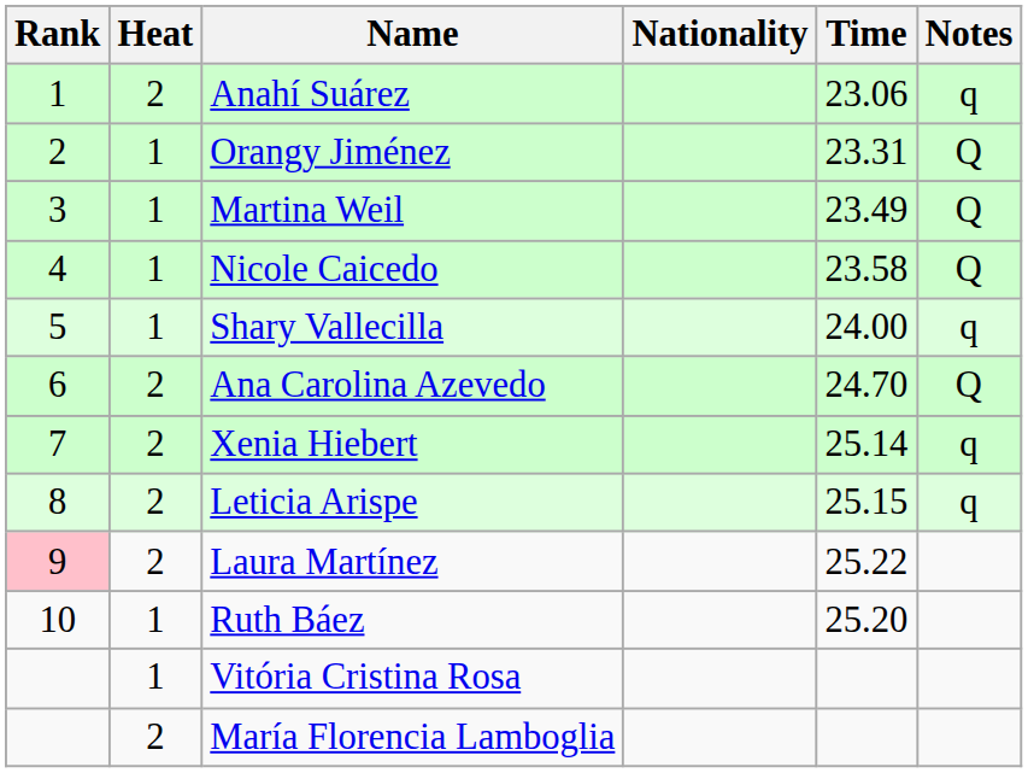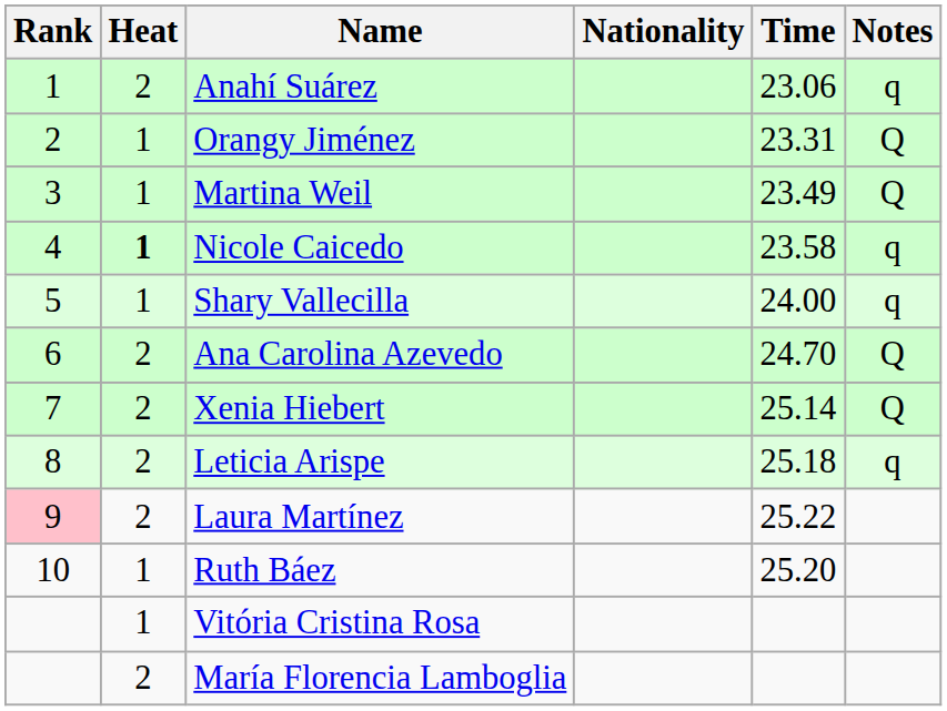 <table class="wikitable sortable" style="text-align:center">
 <tr>
 <th>Rank</th>
 <th>Heat</th>
 <th>Name</th>
 <th>Nationality</th>
 <th>Time</th>
 <th>Notes</th>
 </tr>
 <tr bgcolor=ccffcc>
 <td>1</td>
 <td>2</td>
 <td align=left><a href='#'>Anahí Suárez</a></td>
 <td align=left></td>
 <td>23.06</td>
 <td>q</td>
 </tr>
 <tr bgcolor=ccffcc>
 <td>2</td>
 <td>1</td>
 <td align=left><a href='#'>Orangy Jiménez</a></td>
 <td align=left></td>
 <td>23.31</td>
 <td>Q</td>
 </tr>
 <tr bgcolor=ccffcc>
 <td>3</td>
 <td>1</td>
 <td align=left><a href='#'>Martina Weil</a></td>
 <td align=left></td>
 <td>23.49</td>
 <td>Q</td>
 </tr>
 <tr bgcolor=ccffcc>
 <td>4</td>
-<td>1</td>
+<td><strong>1</strong></td>
 <td align=left><a href='#'>Nicole Caicedo</a></td>
 <td align=left></td>
 <td>23.58</td>
-<td>Q</td>
+<td>q</td>
 </tr>
 <tr bgcolor=ddffdd>
 <td>5</td>
 <td>1</td>
 <td align=left><a href='#'>Shary Vallecilla</a></td>
 <td align=left></td>
 <td>24.00</td>
 <td>q</td>
 </tr>
 <tr bgcolor=ccffcc>
 <td>6</td>
 <td>2</td>
 <td align=left><a href='#'>Ana Carolina Azevedo</a></td>
 <td align=left></td>
 <td>24.70</td>
 <td>Q</td>
 </tr>
 <tr bgcolor=ccffcc>
 <td>7</td>
 <td>2</td>
 <td align=left><a href='#'>Xenia Hiebert</a></td>
 <td align=left></td>
 <td>25.14</td>
-<td>q</td>
+<td>Q</td>
 </tr>
 <tr bgcolor=ddffdd>
 <td>8</td>
 <td>2</td>
 <td align=left><a href='#'>Leticia Arispe</a></td>
 <td align=left></td>
-<td>25.15</td>
+<td>25.18</td>
 <td>q</td>
 </tr>
 <tr>
 <td style="background: pink;">9</td>
 <td>2</td>
 <td align=left><a href='#'>Laura Martínez</a></td>
 <td align=left></td>
 <td>25.22</td>
 <td></td>
 </tr>
 <tr>
 <td>10</td>
 <td>1</td>
 <td align=left><a href='#'>Ruth Báez</a></td>
 <td align=left></td>
 <td>25.20</td>
 <td></td>
 </tr>
 <tr>
 <td></td>
 <td>1</td>
 <td align=left><a href='#'>Vitória Cristina Rosa</a></td>
 <td align=left></td>
 <td></td>
 <td></td>
 </tr>
 <tr>
 <td></td>
 <td>2</td>
 <td align=left><a href='#'>María Florencia Lamboglia</a></td>
 <td align=left></td>
 <td></td>
 <td></td>
 </tr>
 </table>
